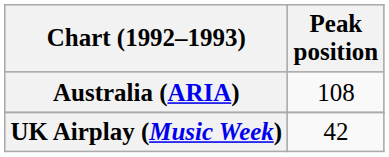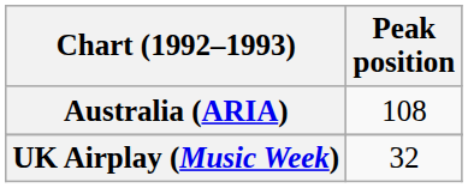 <table class="wikitable sortable plainrowheaders" style="text-align:center">
 <tr>
 <th>Chart (1992–1993)</th>
 <th>Peak<br>position</th>
 </tr>
 <tr>
 <th scope="row">Australia (<a href='#'>ARIA</a>)</th>
 <td>108</td>
 </tr>
 <tr>
 </tr>
 <tr>
 </tr>
 <tr>
 </tr>
 <tr>
 </tr>
 <tr>
 </tr>
 <tr>
 <th scope="row">UK Airplay (<em><a href='#'>Music Week</a></em>)</th>
-<td>42</td>
+<td>32</td>
 </tr>
 </table>
